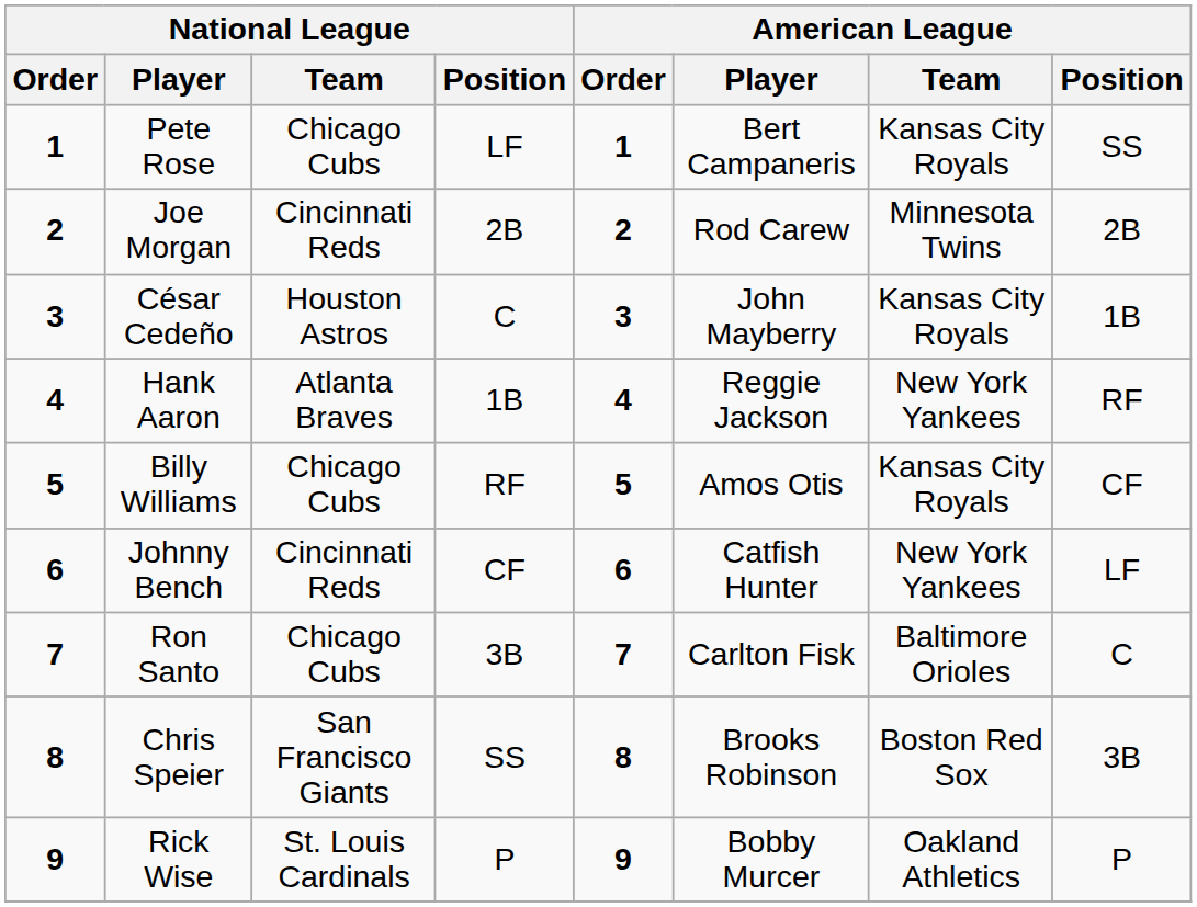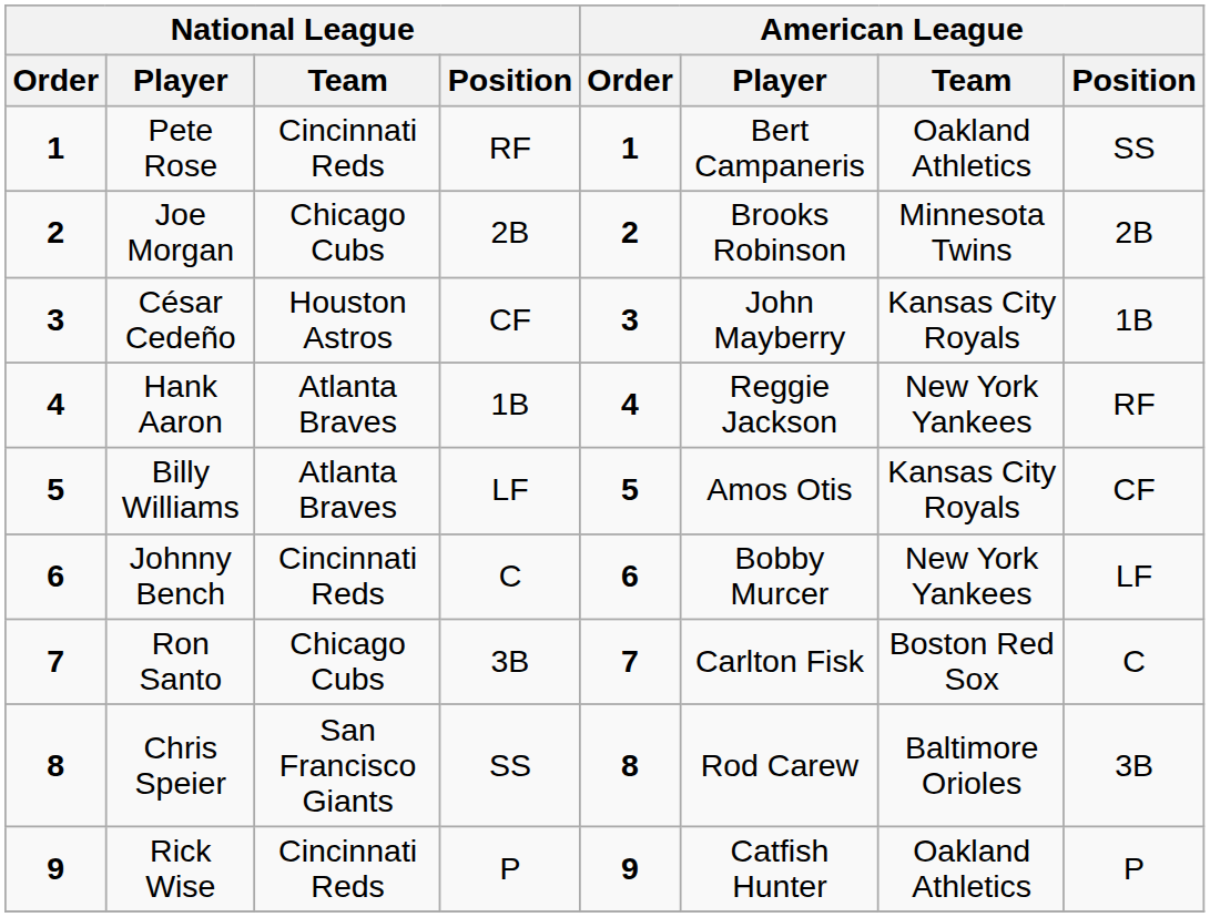 <table class="wikitable" style="font-size: 100%; text-align:center;">
 <tr>
 <th colspan="4">National League</th>
 <th colspan="4">American League</th>
 </tr>
 <tr>
 <th>Order</th>
 <th>Player</th>
 <th>Team</th>
 <th>Position</th>
 <th>Order</th>
 <th>Player</th>
 <th>Team</th>
 <th>Position</th>
 </tr>
 <tr>
 <td><strong>1</strong></td>
 <td>Pete Rose</td>
-<td>Chicago Cubs</td>
-<td>LF</td>
+<td>Cincinnati Reds</td>
+<td>RF</td>
 <td><strong>1</strong></td>
 <td>Bert Campaneris</td>
-<td>Kansas City Royals</td>
+<td>Oakland Athletics</td>
 <td>SS</td>
 </tr>
 <tr>
 <td><strong>2</strong></td>
 <td>Joe Morgan</td>
-<td>Cincinnati Reds</td>
+<td>Chicago Cubs</td>
 <td>2B</td>
 <td><strong>2</strong></td>
-<td>Rod Carew</td>
+<td>Brooks Robinson</td>
 <td>Minnesota Twins</td>
 <td>2B</td>
 </tr>
 <tr>
 <td><strong>3</strong></td>
 <td>César Cedeño</td>
 <td>Houston Astros</td>
-<td>C</td>
+<td>CF</td>
 <td><strong>3</strong></td>
 <td>John Mayberry</td>
 <td>Kansas City Royals</td>
 <td>1B</td>
 </tr>
 <tr>
 <td><strong>4</strong></td>
 <td>Hank Aaron</td>
 <td>Atlanta Braves</td>
 <td>1B</td>
 <td><strong>4</strong></td>
 <td>Reggie Jackson</td>
 <td>New York Yankees</td>
 <td>RF</td>
 </tr>
 <tr>
 <td><strong>5</strong></td>
 <td>Billy Williams</td>
-<td>Chicago Cubs</td>
-<td>RF</td>
+<td>Atlanta Braves</td>
+<td>LF</td>
 <td><strong>5</strong></td>
 <td>Amos Otis</td>
 <td>Kansas City Royals</td>
 <td>CF</td>
 </tr>
 <tr>
 <td><strong>6</strong></td>
 <td>Johnny Bench</td>
 <td>Cincinnati Reds</td>
-<td>CF</td>
+<td>C</td>
 <td><strong>6</strong></td>
-<td>Catfish Hunter</td>
+<td>Bobby Murcer</td>
 <td>New York Yankees</td>
 <td>LF</td>
 </tr>
 <tr>
 <td><strong>7</strong></td>
 <td>Ron Santo</td>
 <td>Chicago Cubs</td>
 <td>3B</td>
 <td><strong>7</strong></td>
 <td>Carlton Fisk</td>
-<td>Baltimore Orioles</td>
+<td>Boston Red Sox</td>
 <td>C</td>
 </tr>
 <tr>
 <td><strong>8</strong></td>
 <td>Chris Speier</td>
 <td>San Francisco Giants</td>
 <td>SS</td>
 <td><strong>8</strong></td>
-<td>Brooks Robinson</td>
-<td>Boston Red Sox</td>
+<td>Rod Carew</td>
+<td>Baltimore Orioles</td>
 <td>3B</td>
 </tr>
 <tr>
 <td><strong>9</strong></td>
 <td>Rick Wise</td>
-<td>St. Louis Cardinals</td>
+<td>Cincinnati Reds</td>
 <td>P</td>
 <td><strong>9</strong></td>
-<td>Bobby Murcer</td>
+<td>Catfish Hunter</td>
 <td>Oakland Athletics</td>
 <td>P</td>
 </tr>
 <tr>
 </tr>
 </table>
